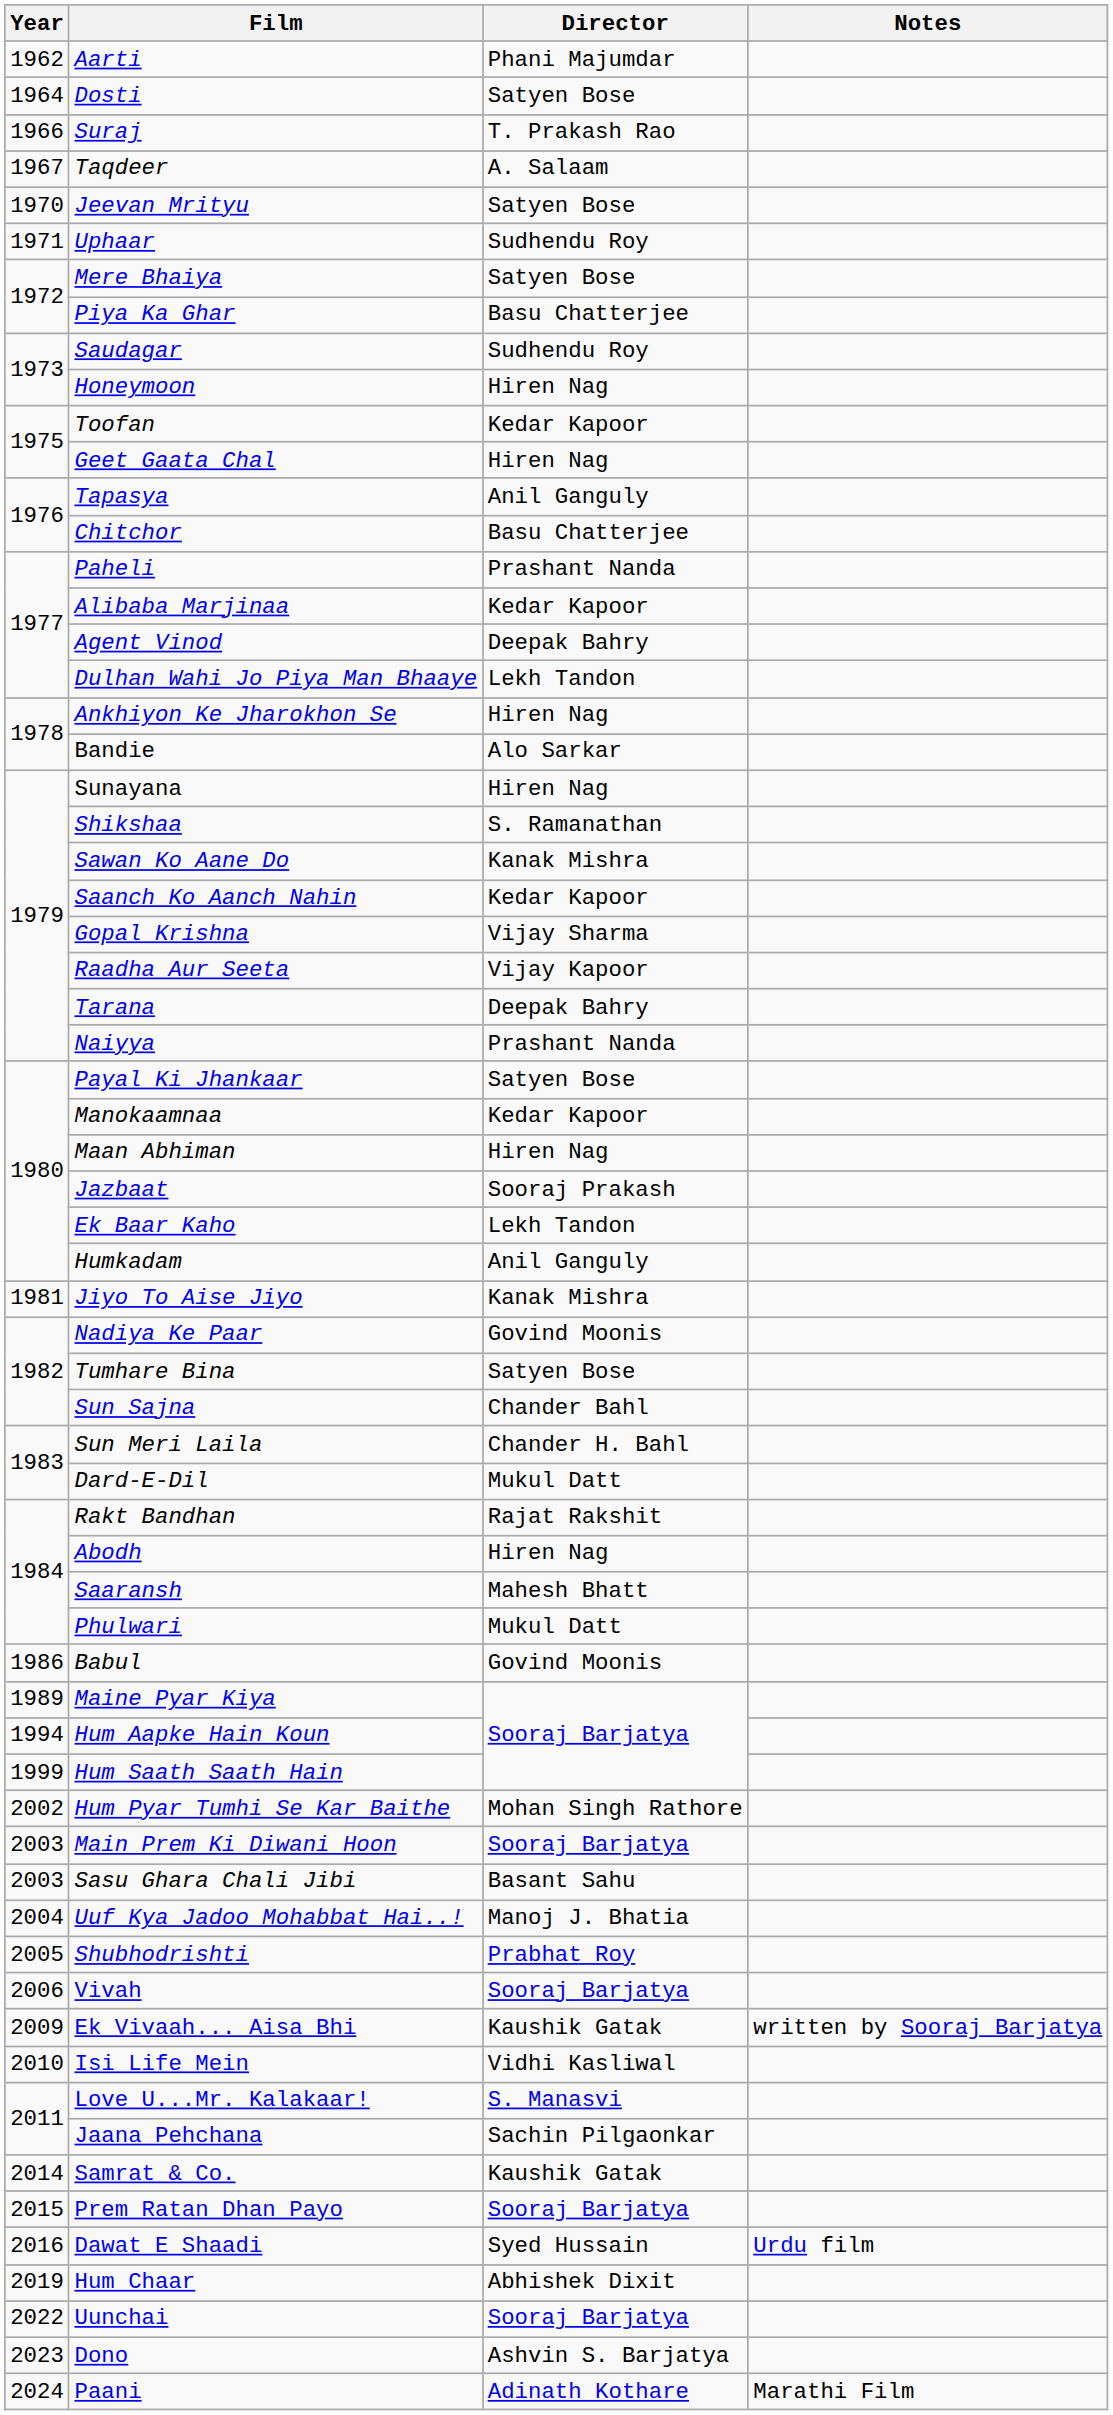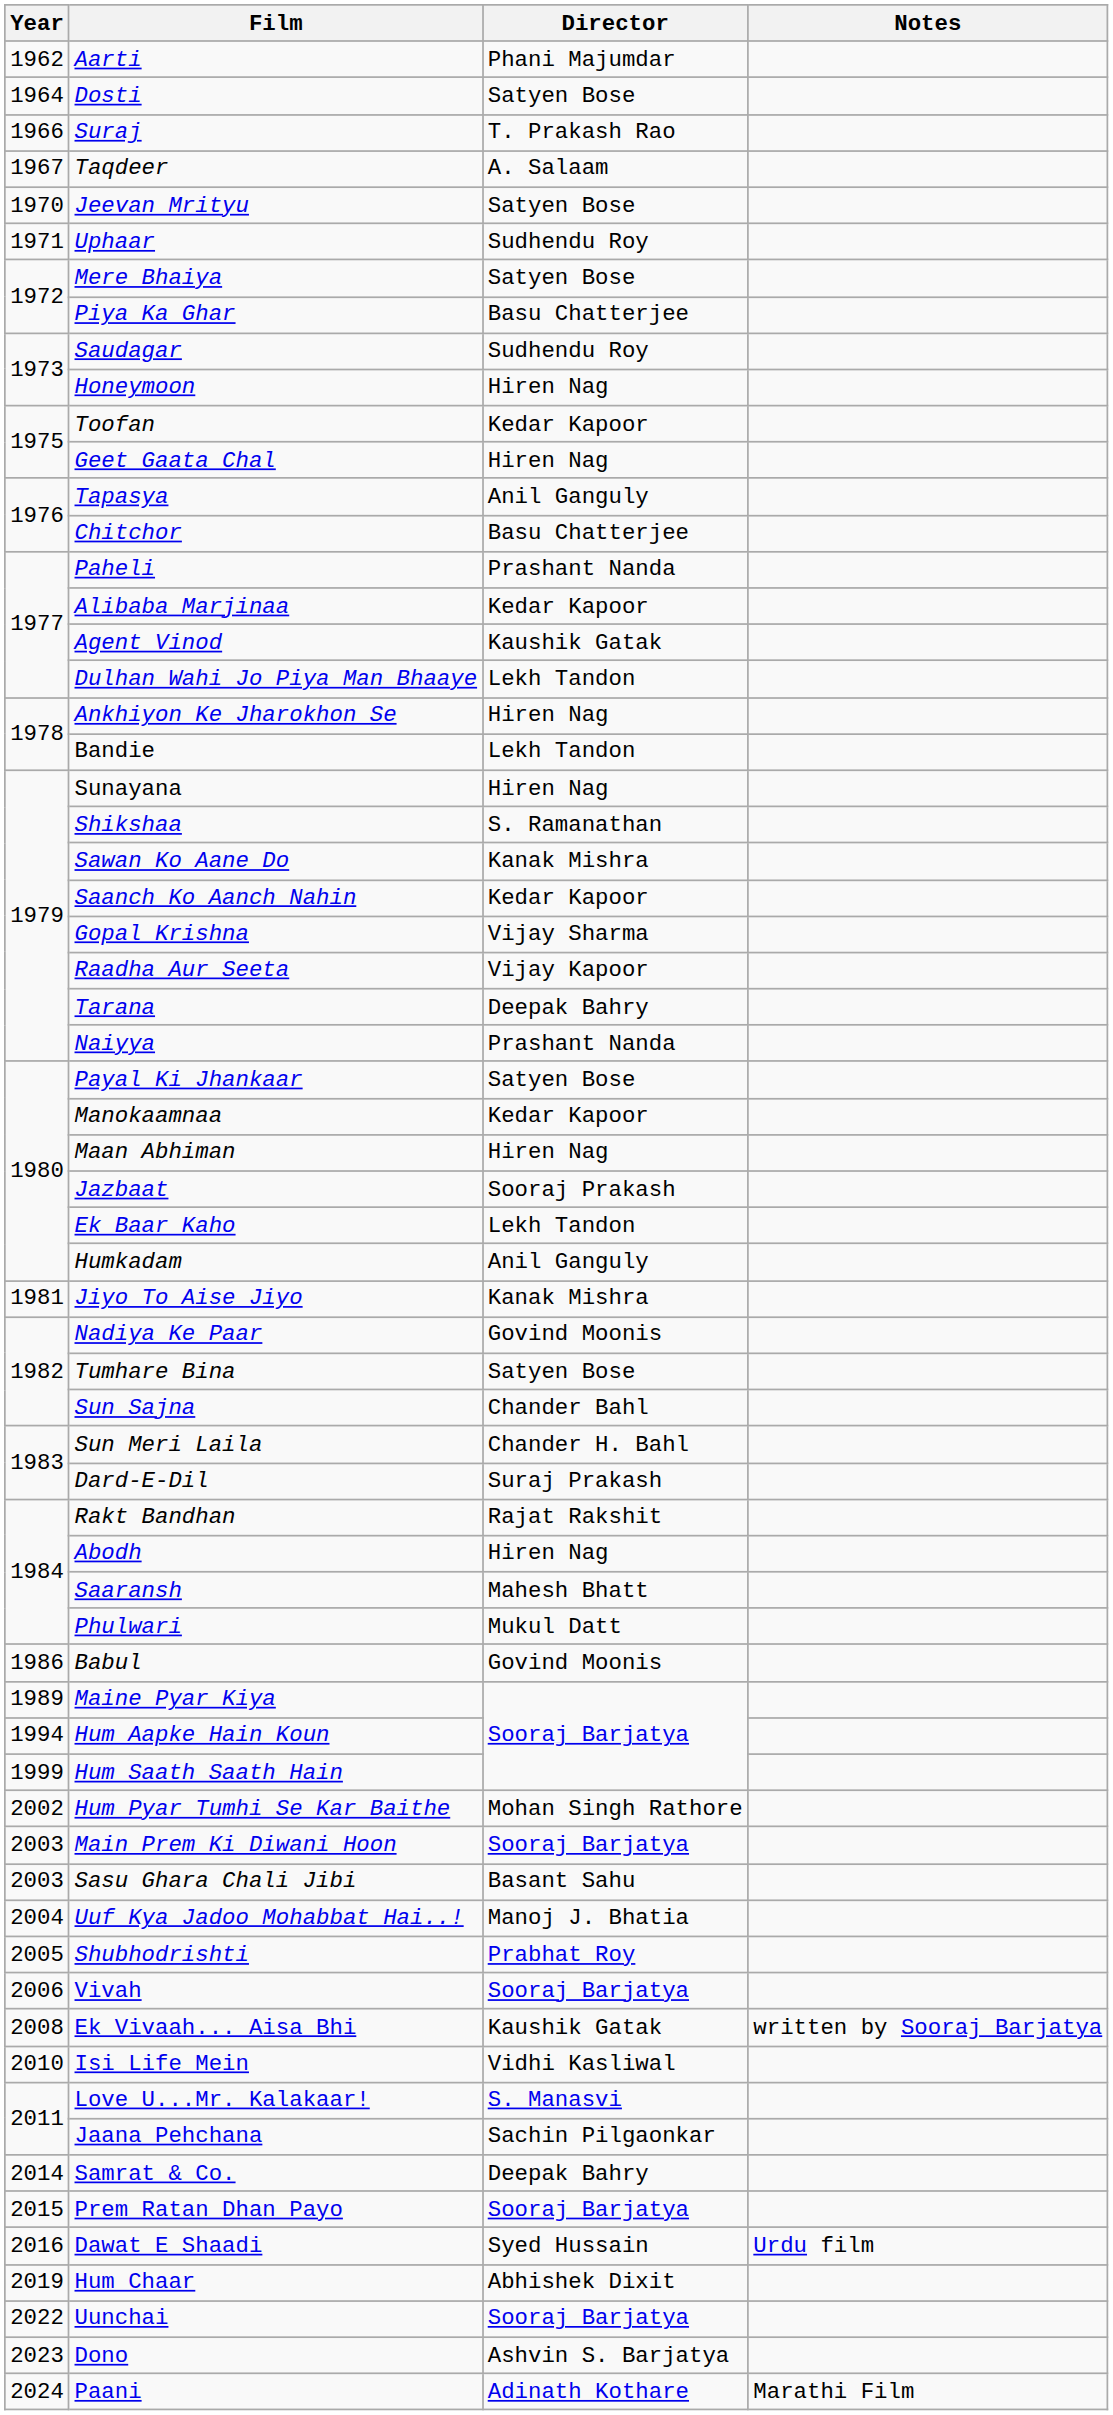 <table class="wikitable sortable">
 <tr>
 <th>Year</th>
 <th>Film</th>
 <th>Director</th>
 <th>Notes</th>
 </tr>
 <tr>
 <td>1962</td>
 <td><em><a href='#'>Aarti</a></em></td>
 <td>Phani Majumdar</td>
 <td></td>
 </tr>
 <tr>
 <td>1964</td>
 <td><em><a href='#'>Dosti</a></em></td>
 <td>Satyen Bose</td>
 <td></td>
 </tr>
 <tr>
 <td>1966</td>
 <td><em><a href='#'>Suraj</a></em></td>
 <td>T. Prakash Rao</td>
 <td></td>
 </tr>
 <tr>
 <td>1967</td>
 <td><em>Taqdeer</em></td>
 <td>A. Salaam</td>
 <td></td>
 </tr>
 <tr>
 <td>1970</td>
 <td><em><a href='#'>Jeevan Mrityu</a></em></td>
 <td>Satyen Bose</td>
 <td></td>
 </tr>
 <tr>
 <td>1971</td>
 <td><em><a href='#'>Uphaar</a></em></td>
 <td>Sudhendu Roy</td>
 <td></td>
 </tr>
 <tr>
 <td rowspan="2">1972</td>
 <td><em><a href='#'>Mere Bhaiya</a></em></td>
 <td>Satyen Bose</td>
 <td></td>
 </tr>
 <tr>
 <td><em><a href='#'>Piya Ka Ghar</a></em></td>
 <td>Basu Chatterjee</td>
 <td></td>
 </tr>
 <tr>
 <td rowspan="2">1973</td>
 <td><em><a href='#'>Saudagar</a></em></td>
 <td>Sudhendu Roy</td>
 <td></td>
 </tr>
 <tr>
 <td><em><a href='#'>Honeymoon</a></em></td>
 <td>Hiren Nag</td>
 <td></td>
 </tr>
 <tr>
 <td rowspan="2">1975</td>
 <td><em>Toofan</em></td>
 <td>Kedar Kapoor</td>
 <td></td>
 </tr>
 <tr>
 <td><em><a href='#'>Geet Gaata Chal</a></em></td>
 <td>Hiren Nag</td>
 <td></td>
 </tr>
 <tr>
 <td rowspan="2">1976</td>
 <td><em><a href='#'>Tapasya</a></em></td>
 <td>Anil Ganguly</td>
 <td></td>
 </tr>
 <tr>
 <td><em><a href='#'>Chitchor</a></em></td>
 <td>Basu Chatterjee</td>
 <td></td>
 </tr>
 <tr>
 <td rowspan="4">1977</td>
 <td><em><a href='#'>Paheli</a></em></td>
 <td>Prashant Nanda</td>
 <td></td>
 </tr>
 <tr>
 <td><em><a href='#'>Alibaba Marjinaa</a></em></td>
 <td>Kedar Kapoor</td>
 <td></td>
 </tr>
 <tr>
 <td><em><a href='#'>Agent Vinod</a></em></td>
-<td>Deepak Bahry</td>
+<td>Kaushik Gatak</td>
 <td></td>
 </tr>
 <tr>
 <td><em><a href='#'>Dulhan Wahi Jo Piya Man Bhaaye</a></em></td>
 <td>Lekh Tandon</td>
 <td></td>
 </tr>
 <tr>
 <td rowspan="2">1978</td>
 <td><em><a href='#'>Ankhiyon Ke Jharokhon Se</a></em></td>
 <td>Hiren Nag</td>
 <td></td>
 </tr>
 <tr>
 <td>Bandie</td>
-<td>Alo Sarkar</td>
+<td>Lekh Tandon</td>
 <td></td>
 </tr>
 <tr>
 <td rowspan="8">1979</td>
 <td>Sunayana</td>
 <td>Hiren Nag</td>
 <td></td>
 </tr>
 <tr>
 <td><em><a href='#'>Shikshaa</a></em></td>
 <td>S. Ramanathan</td>
 <td></td>
 </tr>
 <tr>
 <td><em><a href='#'>Sawan Ko Aane Do</a></em></td>
 <td>Kanak Mishra</td>
 <td></td>
 </tr>
 <tr>
 <td><em><a href='#'>Saanch Ko Aanch Nahin</a></em></td>
 <td>Kedar Kapoor</td>
 <td></td>
 </tr>
 <tr>
 <td><em><a href='#'>Gopal Krishna</a></em></td>
 <td>Vijay Sharma</td>
 <td></td>
 </tr>
 <tr>
 <td><em><a href='#'>Raadha Aur Seeta</a></em></td>
 <td>Vijay Kapoor</td>
 <td></td>
 </tr>
 <tr>
 <td><em><a href='#'>Tarana</a></em></td>
 <td>Deepak Bahry</td>
 <td></td>
 </tr>
 <tr>
 <td><em><a href='#'>Naiyya</a></em></td>
 <td>Prashant Nanda</td>
 <td></td>
 </tr>
 <tr>
 <td rowspan="6">1980</td>
 <td><em><a href='#'>Payal Ki Jhankaar</a></em></td>
 <td>Satyen Bose</td>
 <td></td>
 </tr>
 <tr>
 <td><em>Manokaamnaa</em></td>
 <td>Kedar Kapoor</td>
 <td></td>
 </tr>
 <tr>
 <td><em>Maan Abhiman</em></td>
 <td>Hiren Nag</td>
 <td></td>
 </tr>
 <tr>
 <td><em><a href='#'>Jazbaat</a></em></td>
 <td>Sooraj Prakash</td>
 <td></td>
 </tr>
 <tr>
 <td><em><a href='#'>Ek Baar Kaho</a></em></td>
 <td>Lekh Tandon</td>
 <td></td>
 </tr>
 <tr>
 <td><em>Humkadam</em></td>
 <td>Anil Ganguly</td>
 <td></td>
 </tr>
 <tr>
 <td>1981</td>
 <td><em><a href='#'>Jiyo To Aise Jiyo</a></em></td>
 <td>Kanak Mishra</td>
 <td></td>
 </tr>
 <tr>
 <td rowspan="3">1982</td>
 <td><em><a href='#'>Nadiya Ke Paar</a></em></td>
 <td>Govind Moonis</td>
 <td></td>
 </tr>
 <tr>
 <td><em>Tumhare Bina</em></td>
 <td>Satyen Bose</td>
 <td></td>
 </tr>
 <tr>
 <td><em><a href='#'>Sun Sajna</a></em></td>
 <td>Chander Bahl</td>
 <td></td>
 </tr>
 <tr>
 <td rowspan="2">1983</td>
 <td><em>Sun Meri Laila</em></td>
 <td>Chander H. Bahl</td>
 <td></td>
 </tr>
 <tr>
 <td><em>Dard-E-Dil</em></td>
-<td>Mukul Datt</td>
+<td>Suraj Prakash</td>
 <td></td>
 </tr>
 <tr>
 <td rowspan="4">1984</td>
 <td><em>Rakt Bandhan</em></td>
 <td>Rajat Rakshit</td>
 <td></td>
 </tr>
 <tr>
 <td><em><a href='#'>Abodh</a></em></td>
 <td>Hiren Nag</td>
 <td></td>
 </tr>
 <tr>
 <td><em><a href='#'>Saaransh</a></em></td>
 <td>Mahesh Bhatt</td>
 <td></td>
 </tr>
 <tr>
 <td><em><a href='#'>Phulwari</a></em></td>
 <td>Mukul Datt</td>
 <td></td>
 </tr>
 <tr>
 <td>1986</td>
 <td><em>Babul</em></td>
 <td>Govind Moonis</td>
 <td></td>
 </tr>
 <tr>
 <td>1989</td>
 <td><em><a href='#'>Maine Pyar Kiya</a></em></td>
 <td rowspan="3"><a href='#'>Sooraj Barjatya</a></td>
 <td></td>
 </tr>
 <tr>
 <td>1994</td>
 <td><em><a href='#'>Hum Aapke Hain Koun</a></em></td>
 <td></td>
 </tr>
 <tr>
 <td>1999</td>
 <td><em><a href='#'>Hum Saath Saath Hain</a></em></td>
 <td></td>
 </tr>
 <tr>
 <td>2002</td>
 <td><em><a href='#'>Hum Pyar Tumhi Se Kar Baithe</a></em></td>
 <td>Mohan Singh Rathore</td>
 <td></td>
 </tr>
 <tr>
 <td>2003</td>
 <td><em><a href='#'>Main Prem Ki Diwani Hoon</a></em></td>
 <td><a href='#'>Sooraj Barjatya</a></td>
 <td></td>
 </tr>
 <tr>
 <td>2003</td>
 <td><em>Sasu Ghara Chali Jibi</em></td>
 <td>Basant Sahu</td>
 <td></td>
 </tr>
 <tr>
 <td>2004</td>
 <td><em><a href='#'>Uuf Kya Jadoo Mohabbat Hai..!</a></em></td>
 <td>Manoj J. Bhatia</td>
 <td></td>
 </tr>
 <tr>
 <td>2005</td>
 <td><em><a href='#'>Shubhodrishti</a></td>
 <td><a href='#'>Prabhat Roy</a></td>
 <td></td>
 </tr>
 <tr>
 <td>2006</td>
 <td></em><a href='#'>Vivah</a><em></td>
 <td><a href='#'>Sooraj Barjatya</a></td>
 <td></td>
 </tr>
 <tr>
-<td>2009</td>
+<td>2008</td>
 <td></em><a href='#'>Ek Vivaah... Aisa Bhi</a><em></td>
 <td>Kaushik Gatak</td>
 <td>written by <a href='#'>Sooraj Barjatya</a></td>
 </tr>
 <tr>
 <td>2010</td>
 <td></em><a href='#'>Isi Life Mein</a><em></td>
 <td>Vidhi Kasliwal</td>
 <td></td>
 </tr>
 <tr>
 <td Rowspan=2>2011</td>
 <td></em><a href='#'>Love U...Mr. Kalakaar!</a><em></td>
 <td><a href='#'>S. Manasvi</a></td>
 <td></td>
 </tr>
 <tr>
 <td></em><a href='#'>Jaana Pehchana</a><em></td>
 <td>Sachin Pilgaonkar</td>
 <td></td>
 </tr>
 <tr>
 <td>2014</td>
 <td></em><a href='#'>Samrat & Co.</a><em></td>
-<td>Kaushik Gatak</td>
+<td>Deepak Bahry</td>
 <td></td>
 </tr>
 <tr>
 <td>2015</td>
 <td></em><a href='#'>Prem Ratan Dhan Payo</a><em></td>
 <td><a href='#'>Sooraj Barjatya</a></td>
 <td></td>
 </tr>
 <tr>
 <td>2016</td>
 <td></em><a href='#'>Dawat E Shaadi</a><em></td>
 <td>Syed Hussain</td>
 <td><a href='#'>Urdu</a> film</td>
 </tr>
 <tr>
 <td>2019</td>
 <td></em><a href='#'>Hum Chaar</a><em></td>
 <td>Abhishek Dixit</td>
 <td></td>
 </tr>
 <tr>
 <td>2022</td>
 <td></em><a href='#'>Uunchai</a><em></td>
 <td><a href='#'>Sooraj Barjatya</a></td>
 <td></td>
 </tr>
 <tr>
 <td>2023</td>
 <td></em><a href='#'>Dono</a><em></td>
 <td>Ashvin S. Barjatya</td>
 <td></td>
 </tr>
 <tr>
 <td>2024</td>
 <td></em><a href='#'>Paani</a><em></td>
 <td><a href='#'>Adinath Kothare</a></td>
 <td>Marathi Film</td>
 </tr>
 </table>
